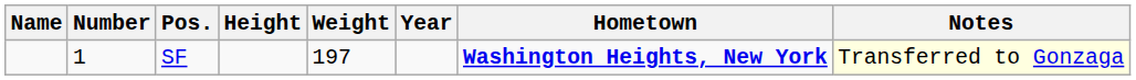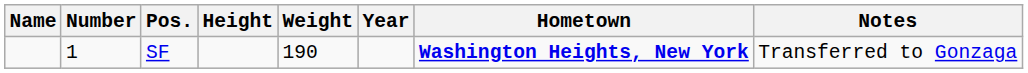 <table class="wikitable sortable">
 <tr>
 <th>Name</th>
 <th>Number</th>
 <th>Pos.</th>
 <th>Height</th>
 <th>Weight</th>
 <th>Year</th>
 <th>Hometown</th>
 <th class="unsortable">Notes</th>
 </tr>
 <tr>
 <td></td>
 <td>1</td>
 <td><a href='#'>SF</a></td>
 <td></td>
-<td>197</td>
+<td>190</td>
 <td></td>
 <td><strong><a href='#'>Washington Heights, New York</a></strong></td>
-<td style="background: lightyellow;">Transferred to <a href='#'>Gonzaga</a></td>
+<td>Transferred to <a href='#'>Gonzaga</a></td>
 </tr>
 </table>
